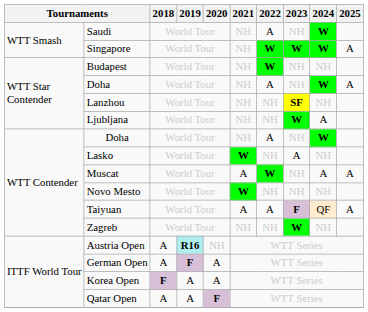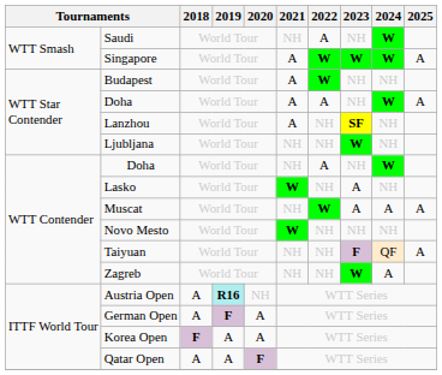 <table class="wikitable" style="font-size: 90%; text-align:center">
 <tr>
 <th colspan="2">Tournaments</th>
 <th>2018</th>
 <th>2019</th>
 <th>2020</th>
 <th>2021</th>
 <th>2022</th>
 <th>2023</th>
 <th>2024</th>
 <th>2025</th>
 </tr>
 <tr>
 <td rowspan="2" align=left>WTT Smash</td>
 <td align=left> Saudi</td>
 <td style=color:#ccc colspan="3">World Tour</td>
 <td style=color:#ccc>NH</td>
 <td>A</td>
 <td style=color:#ccc>NH</td>
 <td bgcolor=00FF00><strong>W</strong></td>
 <td></td>
 </tr>
 <tr>
 <td align=left> Singapore</td>
 <td style=color:#ccc colspan="3">World Tour</td>
-<td style=color:#ccc>NH</td>
+<td>A</td>
 <td bgcolor=00FF00><strong>W</strong></td>
 <td bgcolor=00FF00><strong>W</strong></td>
 <td bgcolor=00FF00><strong>W</strong></td>
 <td>A</td>
 </tr>
 <tr>
 <td rowspan="4" align=left>WTT Star<br>Contender</td>
 <td align=left> Budapest</td>
 <td style=color:#ccc colspan="3">World Tour</td>
-<td style=color:#ccc>NH</td>
+<td>A</td>
 <td bgcolor=00FF00><strong>W</strong></td>
 <td style=color:#ccc>NH</td>
 <td style=color:#ccc>NH</td>
 <td></td>
 </tr>
 <tr>
 <td align=left> Doha</td>
 <td style=color:#ccc colspan="3">World Tour</td>
-<td style=color:#ccc>NH</td>
+<td>A</td>
 <td>A</td>
 <td style=color:#ccc>NH</td>
 <td bgcolor=00FF00><strong>W</strong></td>
 <td>A</td>
 </tr>
 <tr>
 <td align=left> Lanzhou</td>
 <td style=color:#ccc colspan="3">World Tour</td>
-<td style=color:#ccc>NH</td>
+<td>A</td>
 <td style=color:#ccc>NH</td>
 <td bgcolor=FFFF00><strong>SF</strong></td>
 <td style=color:#ccc>NH</td>
 <td></td>
 </tr>
 <tr>
 <td align=left> Ljubljana</td>
 <td style=color:#ccc colspan="3">World Tour</td>
 <td style=color:#ccc>NH</td>
 <td style=color:#ccc>NH</td>
 <td bgcolor=00FF00><strong>W</strong></td>
-<td>A</td>
+<td style=color:#ccc>NH</td>
 <td></td>
 </tr>
 <tr>
 <td rowspan="6" align=left>WTT Contender</td>
 <td align-left> Doha</td>
 <td style=color:#ccc colspan="3">World Tour</td>
 <td style=color:#ccc>NH</td>
 <td>A</td>
 <td style=color:#ccc>NH</td>
 <td bgcolor=00FF00><strong>W</strong></td>
 <td></td>
 </tr>
 <tr>
 <td align=left> Lasko</td>
 <td style=color:#ccc colspan="3">World Tour</td>
 <td bgcolor=00FF00><strong>W</strong></td>
 <td style=color:#ccc>NH</td>
 <td>A</td>
 <td style=color:#ccc>NH</td>
 <td></td>
 </tr>
 <tr>
 <td align=left> Muscat</td>
 <td style=color:#ccc colspan="3">World Tour</td>
+<td style=color:#ccc>NH</td>
+<td bgcolor=00FF00><strong>W</strong></td>
 <td>A</td>
-<td bgcolor=00FF00><strong>W</strong></td>
-<td style=color:#ccc>NH</td>
 <td>A</td>
 <td>A</td>
 </tr>
 <tr>
 <td align=left> Novo Mesto</td>
 <td style=color:#ccc colspan="3">World Tour</td>
 <td bgcolor=00FF00><strong>W</strong></td>
 <td style=color:#ccc>NH</td>
 <td style=color:#ccc>NH</td>
 <td style=color:#ccc>NH</td>
 <td></td>
 </tr>
 <tr>
 <td align=left> Taiyuan</td>
 <td style=color:#ccc colspan="3">World Tour</td>
-<td>A</td>
-<td>A</td>
+<td style=color:#ccc>NH</td>
+<td style=color:#ccc>NH</td>
 <td bgcolor=D8BFD8><strong>F</strong></td>
 <td bgcolor=FFEBCD>QF</td>
 <td>A</td>
 </tr>
 <tr>
 <td align=left> Zagreb</td>
 <td style=color:#ccc colspan="3">World Tour</td>
 <td style=color:#ccc>NH</td>
 <td style=color:#ccc>NH</td>
 <td bgcolor=00FF00><strong>W</strong></td>
-<td style=color:#ccc>NH</td>
+<td>A</td>
 <td></td>
 </tr>
 <tr>
 <td rowspan="4" align=left>ITTF World Tour</td>
 <td align=left> Austria Open</td>
 <td>A</td>
 <td bgcolor=AFEEEE><strong>R16</strong></td>
 <td style=color:#ccc>NH</td>
 <td style=color:#ccc colspan="5">WTT Series</td>
 </tr>
 <tr>
 <td align=left> German Open</td>
 <td>A</td>
 <td bgcolor=D8BFD8><strong>F</strong></td>
 <td>A</td>
 <td style=color:#ccc colspan="5">WTT Series</td>
 </tr>
 <tr>
 <td align=left> Korea Open</td>
 <td bgcolor=D8BFD8><strong>F</strong></td>
 <td>A</td>
 <td>A</td>
 <td style=color:#ccc colspan="5">WTT Series</td>
 </tr>
 <tr>
 <td align=left> Qatar Open</td>
 <td>A</td>
 <td>A</td>
 <td bgcolor=D8BFD8><strong>F</strong></td>
 <td style=color:#ccc colspan="5">WTT Series</td>
 </tr>
 <tr>
 </tr>
 </table>
